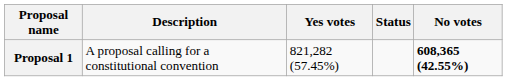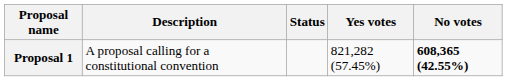 <table class="wikitable sortable plainrowheaders">
 <tr>
 <th scope="col">Proposal name</th>
 <th class="unsortable" scope="col">Description</th>
+<th scope="col">Status</th>
 <th scope="col">Yes votes</th>
-<th scope="col">Status</th>
 <th scope="col">No votes</th>
 </tr>
 <tr>
 <th scope="row">Proposal 1</th>
 <td>A proposal calling for a constitutional convention</td>
+<td></td>
 <td>821,282 (57.45%)</td>
-<td></td>
 <td><strong>608,365 (42.55%)</strong></td>
 </tr>
 </table>
